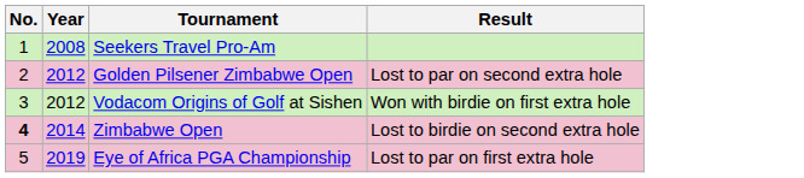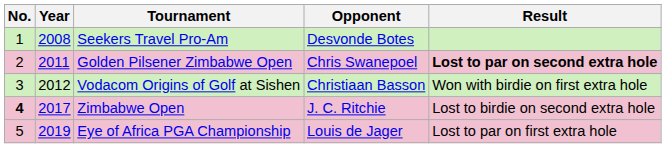 <table class="wikitable" style="font-size:95%;">
 <tr>
 <th>No.</th>
 <th>Year</th>
 <th>Tournament</th>
+<th>Opponent</th>
 <th>Result</th>
 </tr>
 <tr style="background:#D0F0C0;">
 <td align=center>1</td>
 <td><a href='#'>2008</a></td>
 <td><a href='#'>Seekers Travel Pro-Am</a></td>
+<td> <a href='#'>Desvonde Botes</a></td>
 <td></td>
 </tr>
 <tr style="background:#F2C1D1;">
 <td align=center>2</td>
-<td><a href='#'>2012</a></td>
+<td><a href='#'>2011</a></td>
 <td><a href='#'>Golden Pilsener Zimbabwe Open</a></td>
-<td>Lost to par on second extra hole</td>
+<td> <a href='#'>Chris Swanepoel</a></td>
+<td><strong>Lost to par on second extra hole</strong></td>
 </tr>
 <tr style="background:#D0F0C0;">
 <td align=center>3</td>
 <td>2012</td>
 <td><a href='#'>Vodacom Origins of Golf</a> at Sishen</td>
+<td> <a href='#'>Christiaan Basson</a></td>
 <td>Won with birdie on first extra hole</td>
 </tr>
 <tr style="background:#F2C1D1;">
 <td align=center><strong>4</strong></td>
-<td><a href='#'>2014</a></td>
+<td><a href='#'>2017</a></td>
 <td><a href='#'>Zimbabwe Open</a></td>
+<td> <a href='#'>J. C. Ritchie</a></td>
 <td>Lost to birdie on second extra hole</td>
 </tr>
 <tr style="background:#F2C1D1;">
 <td align=center>5</td>
 <td><a href='#'>2019</a></td>
 <td><a href='#'>Eye of Africa PGA Championship</a></td>
+<td> <a href='#'>Louis de Jager</a></td>
 <td>Lost to par on first extra hole</td>
 </tr>
 </table>
